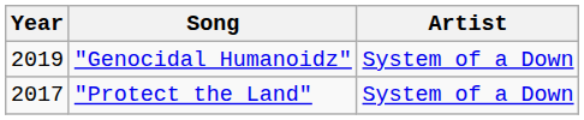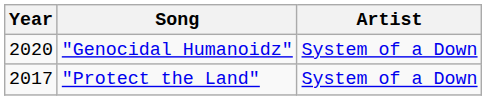 <table class="wikitable sortable">
 <tr>
 <th>Year</th>
 <th>Song</th>
 <th>Artist</th>
 </tr>
 <tr>
-<td>2019</td>
+<td>2020</td>
 <td><a href='#'>"Genocidal Humanoidz"</a></td>
 <td><a href='#'>System of a Down</a></td>
 </tr>
 <tr>
 <td>2017</td>
 <td><a href='#'>"Protect the Land"</a></td>
 <td><a href='#'>System of a Down</a></td>
 </tr>
 </table>
